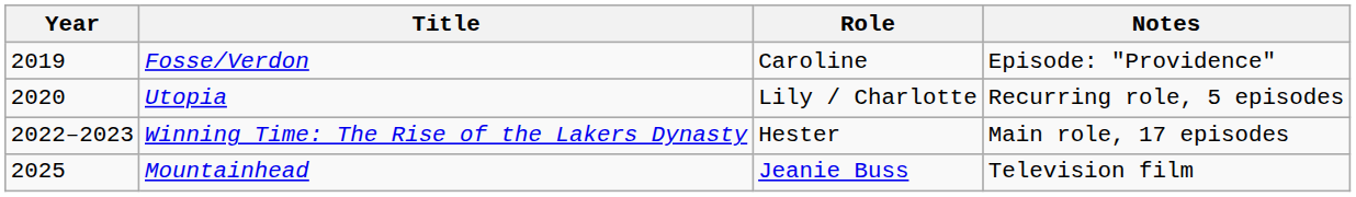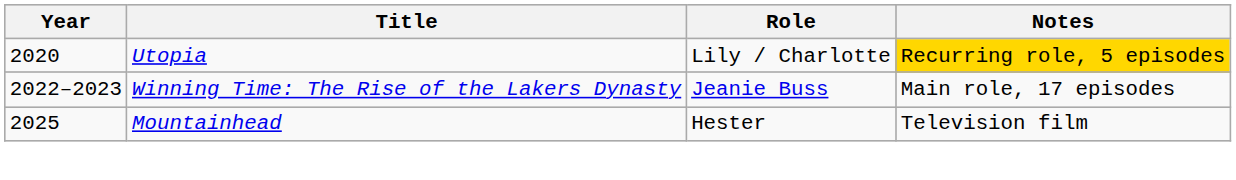 <table class="wikitable sortable">
 <tr>
 <th>Year</th>
 <th>Title</th>
 <th>Role</th>
 <th class="unsortable">Notes</th>
 </tr>
 <tr>
-<td>2019</td>
-<td><em><a href='#'>Fosse/Verdon</a></em></td>
-<td>Caroline</td>
-<td>Episode: "Providence"</td>
-</tr>
-<tr>
 <td>2020</td>
 <td><em><a href='#'>Utopia</a></em></td>
 <td>Lily / Charlotte</td>
-<td>Recurring role, 5 episodes</td>
+<td style="background: gold;">Recurring role, 5 episodes</td>
 </tr>
 <tr>
 <td>2022–2023</td>
 <td><em><a href='#'>Winning Time: The Rise of the Lakers Dynasty</a></em></td>
-<td>Hester</td>
+<td><a href='#'>Jeanie Buss</a></td>
 <td>Main role, 17 episodes</td>
 </tr>
 <tr>
 <td>2025</td>
 <td><em><a href='#'>Mountainhead</a></em></td>
-<td><a href='#'>Jeanie Buss</a></td>
+<td>Hester</td>
 <td>Television film</td>
 </tr>
 </table>
